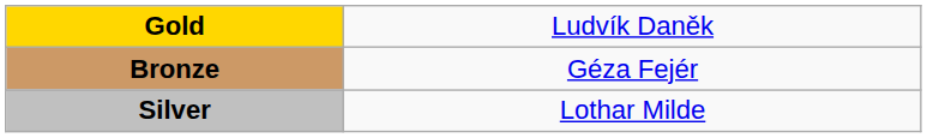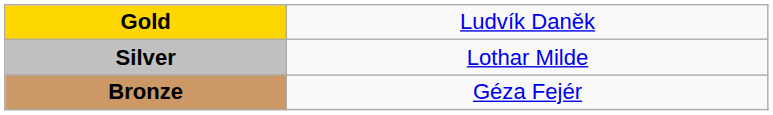 <table class="wikitable" style="text-align:center; " width="35%">
 <tr>
 <td bgcolor="gold"><strong>Gold</strong></td>
 <td><a href='#'>Ludvík Daněk</a><br>  <small><em></em></small></td>
 </tr>
 <tr>
+<td bgcolor="silver"><strong>Silver</strong></td>
+<td><a href='#'>Lothar Milde</a><br>  <small><em></em></small></td>
+</tr>
+<tr>
 <td bgcolor="CC9966"><strong>Bronze</strong></td>
 <td><a href='#'>Géza Fejér</a><br>  <small><em></em></small></td>
 </tr>
-<tr>
-<td bgcolor="silver"><strong>Silver</strong></td>
-<td><a href='#'>Lothar Milde</a><br>  <small><em></em></small></td>
-</tr>
 </table>
